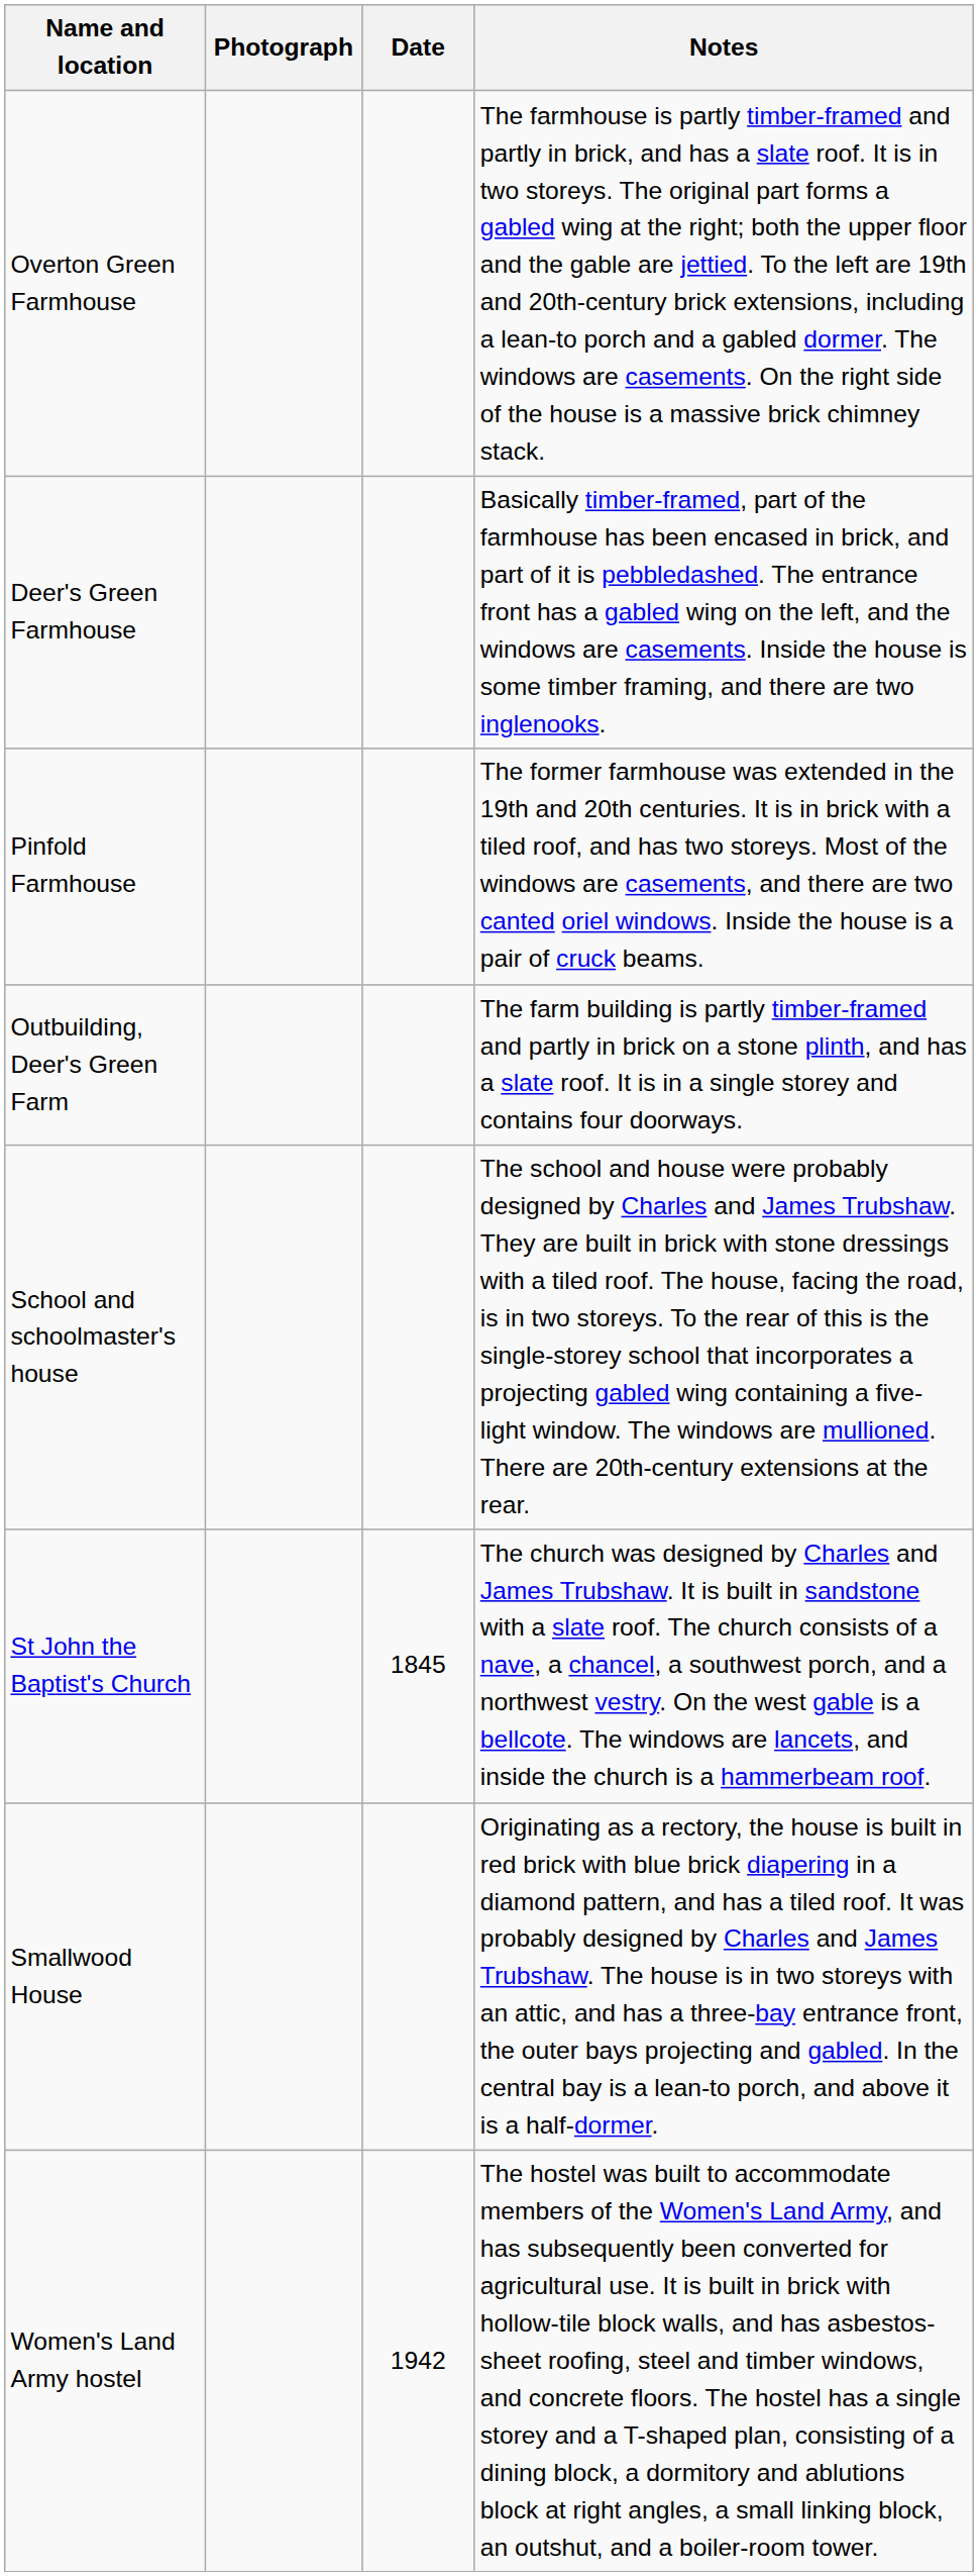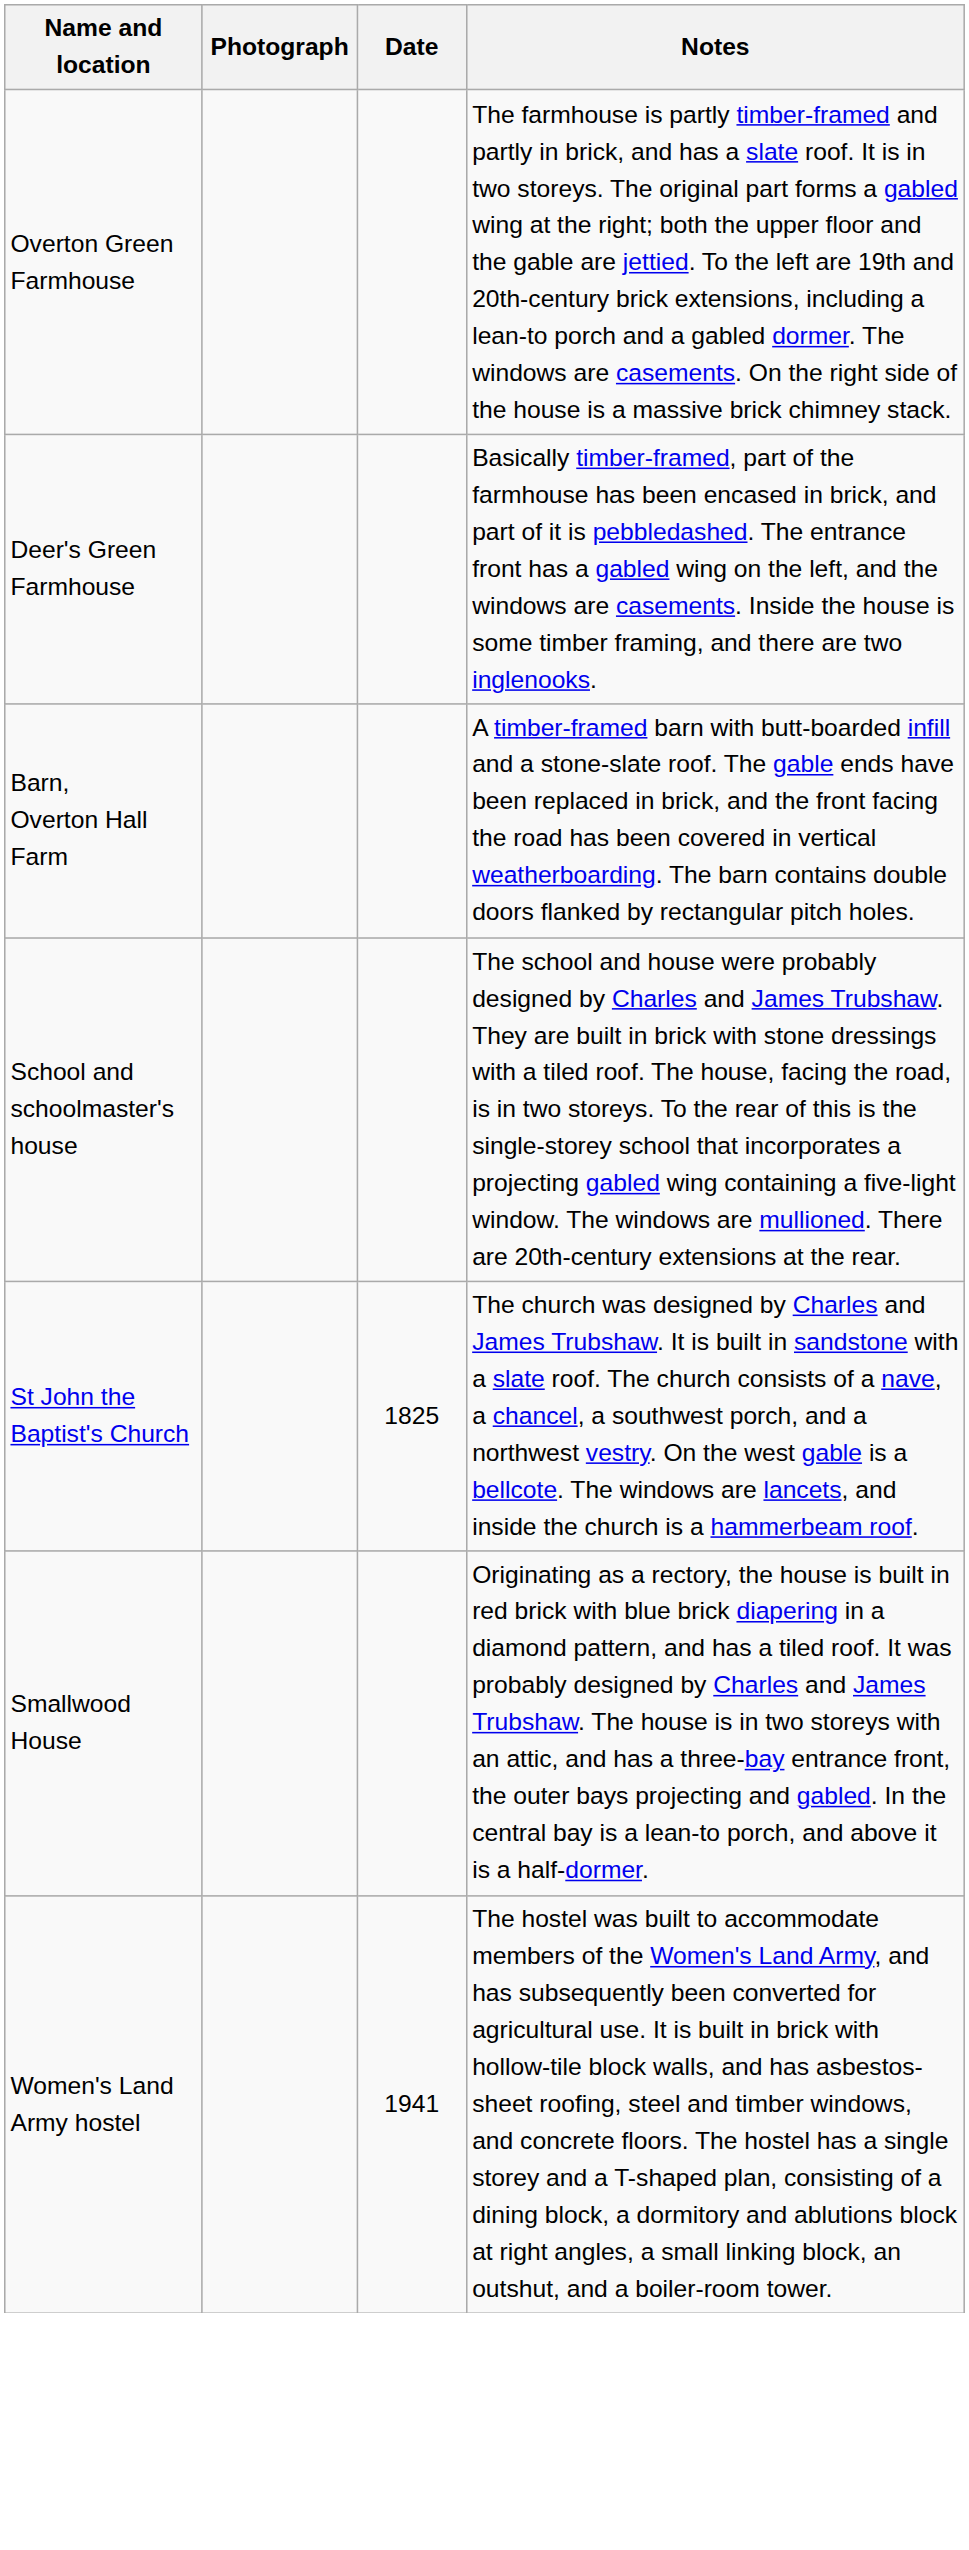 <table class="wikitable sortable plainrowheaders" style="width:100%;border:0px;text-align:left;line-height:150%;">
 <tr>
 <th scope="col"  style="width:150px">Name and location</th>
 <th scope="col"  style="width:100px" class="unsortable">Photograph</th>
 <th scope="col"  style="width:120px">Date</th>
 <th scope="col"  style="width:700px" class="unsortable">Notes</th>
 </tr>
 <tr>
 <td>Overton Green Farmhouse<br><small></small></td>
 <td></td>
 <td align="center"></td>
 <td>The farmhouse is partly <a href='#'>timber-framed</a> and partly in brick, and has a <a href='#'>slate</a> roof.  It is in two storeys.  The original part forms a <a href='#'>gabled</a> wing at the right; both the upper floor and the gable are <a href='#'>jettied</a>.  To the left are 19th and 20th-century brick extensions, including a lean-to porch and a gabled <a href='#'>dormer</a>.  The windows are <a href='#'>casements</a>.  On the right side of the house is a massive brick chimney stack.</td>
 </tr>
 <tr>
 <td>Deer's Green Farmhouse<br><small></small></td>
 <td></td>
 <td align="center"></td>
 <td>Basically <a href='#'>timber-framed</a>, part of the farmhouse has been encased in brick, and part of it is <a href='#'>pebbledashed</a>.  The entrance front has a <a href='#'>gabled</a> wing on the left, and the windows are <a href='#'>casements</a>.  Inside the house is some timber framing, and there are two <a href='#'>inglenooks</a>.</td>
 </tr>
 <tr>
-<td>Pinfold Farmhouse<br><small></small></td>
+<td>Barn,<br>Overton Hall Farm<br><small></small></td>
 <td></td>
 <td align="center"></td>
-<td>The former farmhouse was extended in the 19th and 20th centuries.  It is in brick with a tiled roof, and has two storeys.  Most of the windows are <a href='#'>casements</a>, and there are two <a href='#'>canted</a> <a href='#'>oriel windows</a>.  Inside the house is a pair of <a href='#'>cruck</a> beams.</td>
-</tr>
-<tr>
-<td>Outbuilding,<br>Deer's Green Farm<br><small></small></td>
-<td></td>
-<td align="center"></td>
-<td>The farm building is partly <a href='#'>timber-framed</a> and partly in brick on a stone <a href='#'>plinth</a>, and has a <a href='#'>slate</a> roof.  It is in a single storey and contains four doorways.</td>
+<td>A <a href='#'>timber-framed</a> barn with butt-boarded <a href='#'>infill</a> and a stone-slate roof.  The <a href='#'>gable</a> ends have been replaced in brick, and the front facing the road has been covered in vertical <a href='#'>weatherboarding</a>.  The barn contains double doors flanked by rectangular pitch holes.</td>
 </tr>
 <tr>
 <td>School and schoolmaster's house<br><small></small></td>
 <td></td>
 <td align="center"></td>
 <td>The school and house were probably designed by <a href='#'>Charles</a> and <a href='#'>James Trubshaw</a>.  They are built in brick with stone dressings with a tiled roof.  The house, facing the road, is in two storeys.  To the rear of this is the single-storey school that incorporates a projecting <a href='#'>gabled</a> wing containing a five-light window.  The windows are <a href='#'>mullioned</a>.  There are 20th-century extensions at the rear.</td>
 </tr>
 <tr>
 <td><a href='#'>St John the Baptist's Church</a><br><small></small></td>
 <td></td>
-<td align="center">1845</td>
+<td align="center">1825</td>
 <td>The church was designed by <a href='#'>Charles</a> and <a href='#'>James Trubshaw</a>.  It is built in <a href='#'>sandstone</a> with a <a href='#'>slate</a> roof.  The church consists of a <a href='#'>nave</a>, a <a href='#'>chancel</a>, a southwest porch, and a northwest <a href='#'>vestry</a>.  On the west <a href='#'>gable</a> is a <a href='#'>bellcote</a>.  The windows are <a href='#'>lancets</a>, and inside the church is a <a href='#'>hammerbeam roof</a>.</td>
 </tr>
 <tr>
 <td>Smallwood House<br><small></small></td>
 <td></td>
 <td align="center"></td>
 <td>Originating as a rectory, the house is built in red brick with blue brick <a href='#'>diapering</a> in a diamond pattern, and has a tiled roof.  It was probably designed by <a href='#'>Charles</a> and <a href='#'>James Trubshaw</a>.  The house is in two storeys with an attic, and has a three-<a href='#'>bay</a> entrance front, the outer bays projecting and <a href='#'>gabled</a>.  In the central bay is a lean-to porch, and above it is a half-<a href='#'>dormer</a>.</td>
 </tr>
 <tr>
 <td>Women's Land Army hostel<br><small></small></td>
 <td></td>
-<td align="center">1942</td>
+<td align="center">1941</td>
 <td>The hostel was built to accommodate members of the <a href='#'>Women's Land Army</a>, and has subsequently been converted for agricultural use.  It is built in brick with hollow-tile block walls, and has asbestos-sheet roofing, steel and timber windows, and concrete floors.  The hostel has a single storey and a T-shaped plan, consisting of a dining block, a dormitory and ablutions block at right angles, a small linking block, an outshut, and a boiler-room tower.</td>
 </tr>
 <tr>
 </tr>
 </table>
